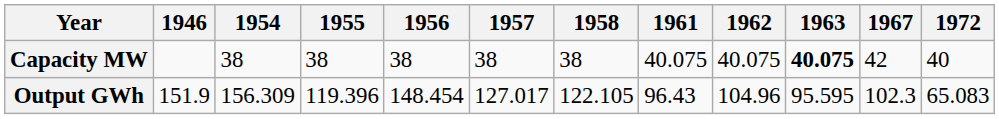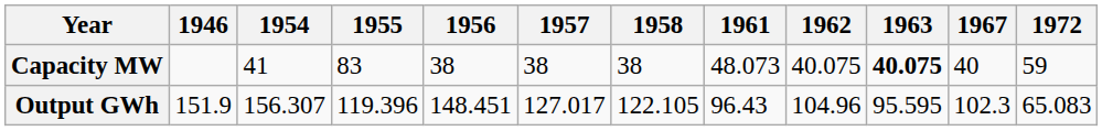 <table class="wikitable">
 <tr>
 <th>Year</th>
 <th>1946</th>
 <th>1954</th>
 <th>1955</th>
 <th>1956</th>
 <th>1957</th>
 <th>1958</th>
 <th>1961</th>
 <th>1962</th>
 <th>1963</th>
 <th>1967</th>
 <th>1972</th>
 </tr>
 <tr>
 <th>Capacity MW</th>
 <td></td>
+<td>41</td>
+<td>83</td>
 <td>38</td>
 <td>38</td>
 <td>38</td>
-<td>38</td>
-<td>38</td>
-<td>40.075</td>
+<td>48.073</td>
 <td>40.075</td>
 <td><strong>40.075</strong></td>
-<td>42</td>
 <td>40</td>
+<td>59</td>
 </tr>
 <tr>
 <th>Output GWh</th>
 <td>151.9</td>
-<td>156.309</td>
+<td>156.307</td>
 <td>119.396</td>
-<td>148.454</td>
+<td>148.451</td>
 <td>127.017</td>
 <td>122.105</td>
 <td>96.43</td>
 <td>104.96</td>
 <td>95.595</td>
 <td>102.3</td>
 <td>65.083</td>
 </tr>
 </table>
